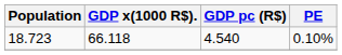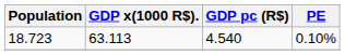 <table class="wikitable" border="1">
 <tr>
 <th>Population</th>
 <th><a href='#'>GDP</a> x(1000 R$).</th>
 <th><a href='#'>GDP pc</a> (R$)</th>
 <th><a href='#'>PE</a></th>
 </tr>
 <tr>
 <td>18.723</td>
-<td>66.118</td>
+<td>63.113</td>
 <td>4.540</td>
 <td>0.10%</td>
 </tr>
 <tr>
 </tr>
 </table>
